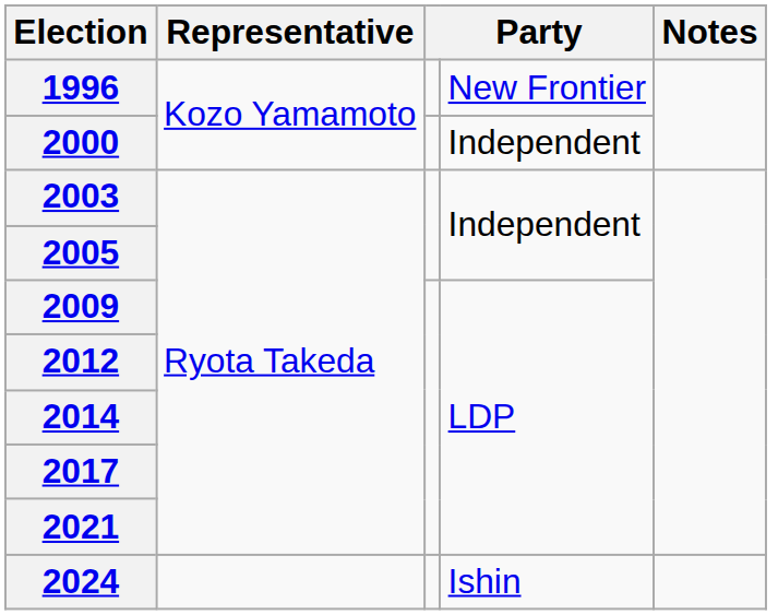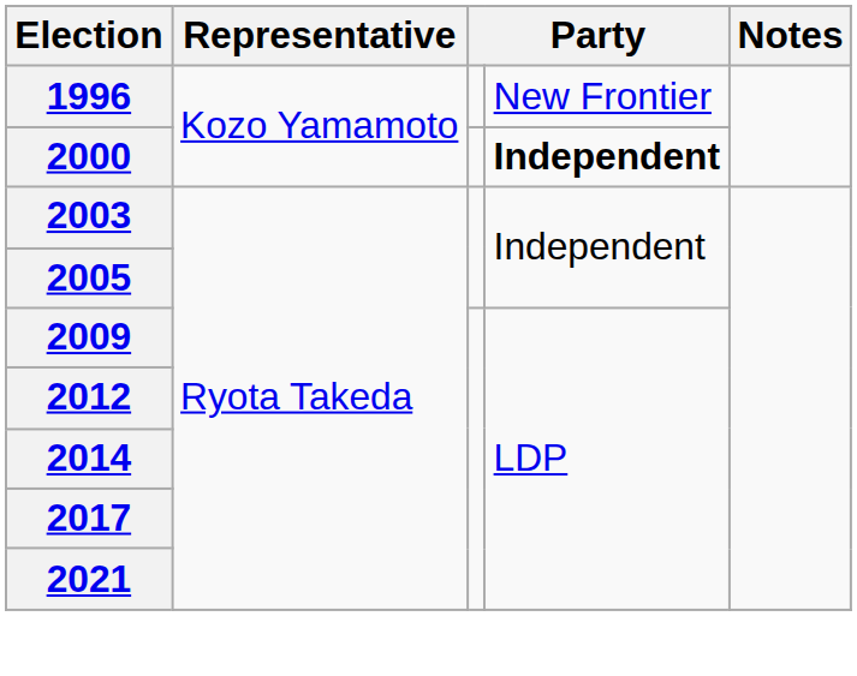 <table class=wikitable>
 <tr valign=bottom>
 <th>Election</th>
 <th>Representative</th>
 <th colspan="2">Party</th>
 <th>Notes</th>
 </tr>
 <tr>
 <th><a href='#'>1996</a></th>
 <td rowspan=2><a href='#'>Kozo Yamamoto</a></td>
 <td bgcolor=></td>
 <td><a href='#'>New Frontier</a></td>
 <td rowspan=2></td>
 </tr>
 <tr>
 <th><a href='#'>2000</a></th>
 <td bgcolor=></td>
-<td>Independent</td>
+<td><strong>Independent</strong></td>
 </tr>
 <tr>
 <th><a href='#'>2003</a></th>
 <td rowspan=7><a href='#'>Ryota Takeda</a></td>
 <td rowspan=2 bgcolor=></td>
 <td rowspan=2>Independent</td>
 <td rowspan=7></td>
 </tr>
 <tr>
 <th><a href='#'>2005</a></th>
 </tr>
 <tr>
 <th><a href='#'>2009</a></th>
 <td rowspan=5 bgcolor=></td>
 <td rowspan=5><a href='#'>LDP</a></td>
 </tr>
 <tr>
 <th><a href='#'>2012</a></th>
 </tr>
 <tr>
 <th><a href='#'>2014</a></th>
 </tr>
 <tr>
 <th><a href='#'>2017</a></th>
 </tr>
 <tr>
 <th><a href='#'>2021</a></th>
 </tr>
-<tr>
-<th><a href='#'>2024</a></th>
-<td></td>
-<td bgcolor=></td>
-<td><a href='#'>Ishin</a></td>
-<td></td>
-</tr>
 </table>
